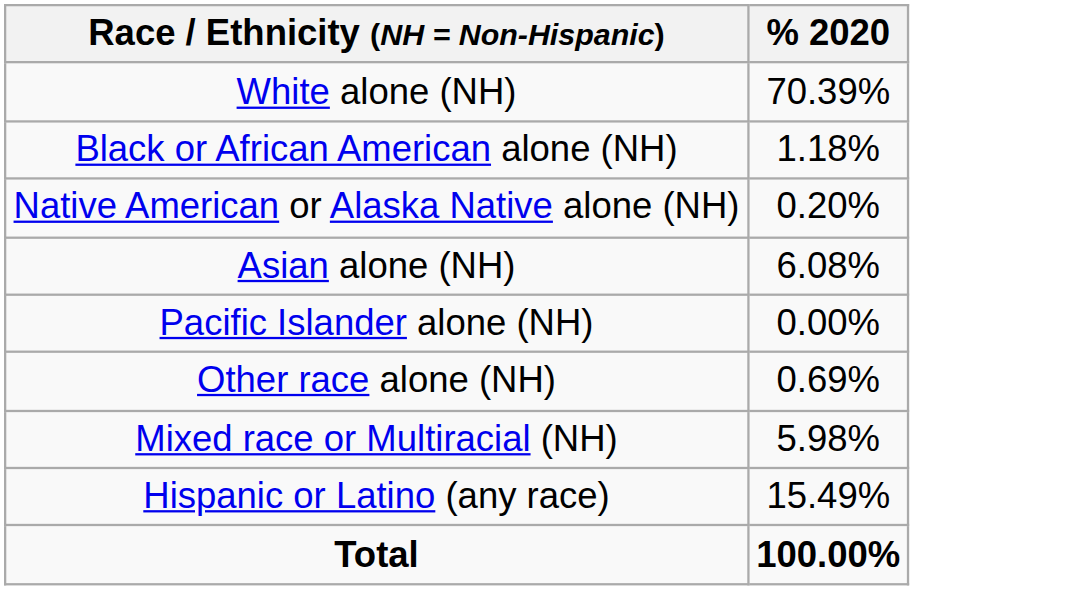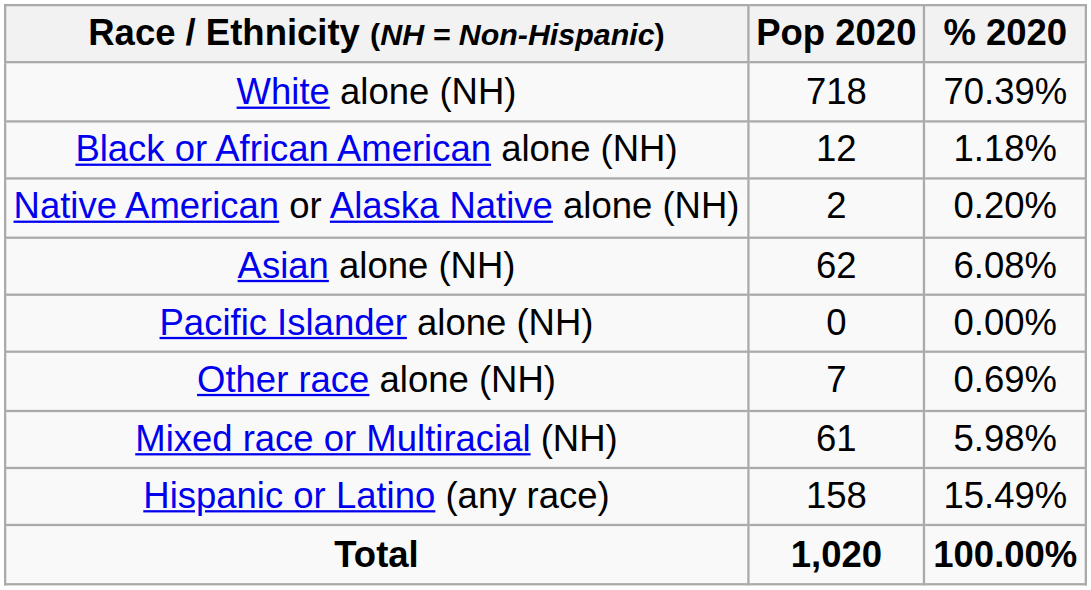 <table class="wikitable" style="text-align:center;">
 <tr>
 <th>Race / Ethnicity <small>(<em>NH = Non-Hispanic</em>)</small></th>
+<th>Pop 2020</th>
 <th>% 2020</th>
 </tr>
 <tr>
 <td><a href='#'>White</a> alone (NH)</td>
+<td>718</td>
 <td>70.39%</td>
 </tr>
 <tr>
 <td><a href='#'>Black or African American</a> alone (NH)</td>
+<td>12</td>
 <td>1.18%</td>
 </tr>
 <tr>
 <td><a href='#'>Native American</a> or <a href='#'>Alaska Native</a> alone (NH)</td>
+<td>2</td>
 <td>0.20%</td>
 </tr>
 <tr>
 <td><a href='#'>Asian</a> alone (NH)</td>
+<td>62</td>
 <td>6.08%</td>
 </tr>
 <tr>
 <td><a href='#'>Pacific Islander</a> alone (NH)</td>
+<td>0</td>
 <td>0.00%</td>
 </tr>
 <tr>
 <td><a href='#'>Other race</a> alone (NH)</td>
+<td>7</td>
 <td>0.69%</td>
 </tr>
 <tr>
 <td><a href='#'>Mixed race or Multiracial</a> (NH)</td>
+<td>61</td>
 <td>5.98%</td>
 </tr>
 <tr>
 <td><a href='#'>Hispanic or Latino</a> (any race)</td>
+<td>158</td>
 <td>15.49%</td>
 </tr>
 <tr>
 <td><strong>Total</strong></td>
+<td><strong>1,020</strong></td>
 <td><strong>100.00%</strong></td>
 </tr>
 </table>
